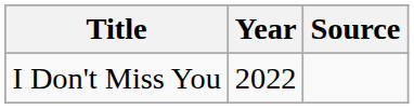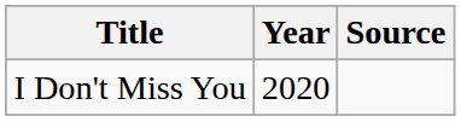 <table class="wikitable">
 <tr>
 <th>Title</th>
 <th>Year</th>
 <th>Source</th>
 </tr>
 <tr>
 <td>I Don't Miss You</td>
-<td>2022</td>
+<td>2020</td>
 <td></td>
 </tr>
 </table>
